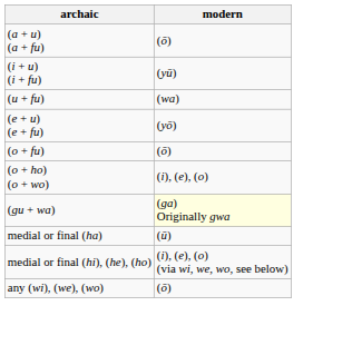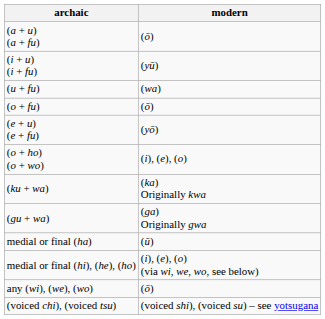 <table class=wikitable>
 <tr>
 <th>archaic</th>
 <th>modern</th>
 </tr>
 <tr>
 <td> (<em>a</em> + <em>u</em>)<br> (<em>a</em> + <em>fu</em>)</td>
 <td> (<em>ō</em>)</td>
 </tr>
 <tr>
 <td> (<em>i</em> + <em>u</em>)<br> (<em>i</em> + <em>fu</em>)</td>
 <td> (<em>yū</em>)</td>
 </tr>
 <tr>
 <td> (<em>u</em> + <em>fu</em>)</td>
 <td> (<em>wa</em>)</td>
 </tr>
 <tr>
+<td> (<em>o</em> + <em>fu</em>)</td>
+<td> (<em>ō</em>)</td>
+</tr>
+<tr>
 <td> (<em>e</em> + <em>u</em>)<br> (<em>e</em> + <em>fu</em>)</td>
 <td> (<em>yō</em>)</td>
-</tr>
-<tr>
-<td> (<em>o</em> + <em>fu</em>)</td>
-<td> (<em>ō</em>)</td>
 </tr>
 <tr>
 <td> (<em>o</em> + <em>ho</em>)<br> (<em>o</em> + <em>wo</em>)</td>
 <td> (<em>i</em>),  (<em>e</em>),  (<em>o</em>)</td>
 </tr>
 <tr>
+<td> (<em>ku</em> + <em>wa</em>)</td>
+<td> (<em>ka</em>)<br>Originally <em>kwa</em></td>
+</tr>
+<tr>
 <td> (<em>gu</em> + <em>wa</em>)</td>
-<td style="background: lightyellow;"> (<em>ga</em>)<br>Originally <em>gwa</em></td>
+<td> (<em>ga</em>)<br>Originally <em>gwa</em></td>
 </tr>
 <tr>
 <td>medial or final  (<em>ha</em>)</td>
 <td> (<em>ū</em>)</td>
 </tr>
 <tr>
 <td>medial or final  (<em>hi</em>),  (<em>he</em>),  (<em>ho</em>)</td>
 <td> (<em>i</em>),  (<em>e</em>),  (<em>o</em>)<br>(via <em>wi</em>, <em>we</em>, <em>wo</em>, see below)</td>
 </tr>
 <tr>
 <td>any  (<em>wi</em>),  (<em>we</em>),  (<em>wo</em>)</td>
 <td> (<em>ō</em>)</td>
 </tr>
+<tr>
+<td> (voiced <em>chi</em>),  (voiced <em>tsu</em>)</td>
+<td> (voiced <em>shi</em>),  (voiced <em>su</em>) – see <a href='#'>yotsugana</a></td>
+</tr>
 </table>
